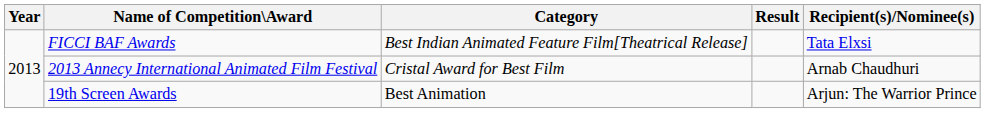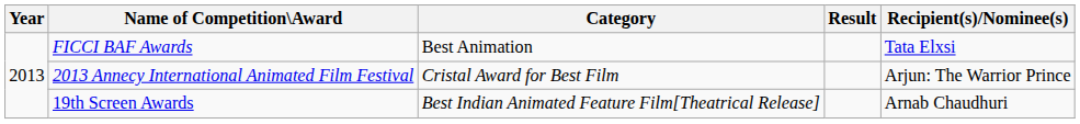 <table class="wikitable">
 <tr>
 <th>Year</th>
 <th>Name of Competition\Award</th>
 <th>Category</th>
 <th>Result</th>
 <th>Recipient(s)/Nominee(s)</th>
 </tr>
 <tr>
 <td rowspan="3">2013</td>
 <td><em><a href='#'>FICCI BAF Awards</a></em></td>
-<td><em> Best Indian Animated Feature Film[Theatrical Release]</em></td>
+<td>Best Animation</td>
 <td></td>
 <td><a href='#'>Tata Elxsi</a></td>
 </tr>
 <tr>
 <td><em><a href='#'>2013 Annecy International Animated Film Festival</a></em></td>
 <td><em>Cristal Award for Best Film</em></td>
 <td></td>
-<td>Arnab Chaudhuri</td>
+<td>Arjun: The Warrior Prince</td>
 </tr>
 <tr>
 <td><a href='#'>19th Screen Awards</a></td>
-<td>Best Animation</td>
+<td><em> Best Indian Animated Feature Film[Theatrical Release]</em></td>
 <td></td>
-<td>Arjun: The Warrior Prince</td>
+<td>Arnab Chaudhuri</td>
 </tr>
 </table>
